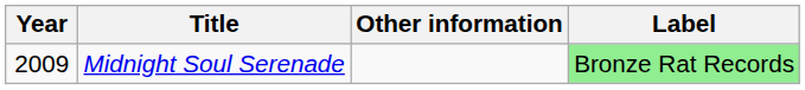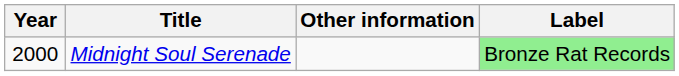 <table class="wikitable">
 <tr>
 <th align="center" valign="top" width="40">Year</th>
 <th align="left" valign="top">Title</th>
 <th align="left" valign="top">Other information</th>
 <th align="left" valign="top">Label</th>
 </tr>
 <tr>
-<td align="center" valign="top" width="40">2009</td>
+<td align="center" valign="top" width="40">2000</td>
 <td align="left" valign="top"><em><a href='#'>Midnight Soul Serenade</a></em></td>
 <td align="left" valign="top"></td>
 <td align="left" valign="top" style="background: lightgreen;">Bronze Rat Records</td>
 </tr>
 </table>
